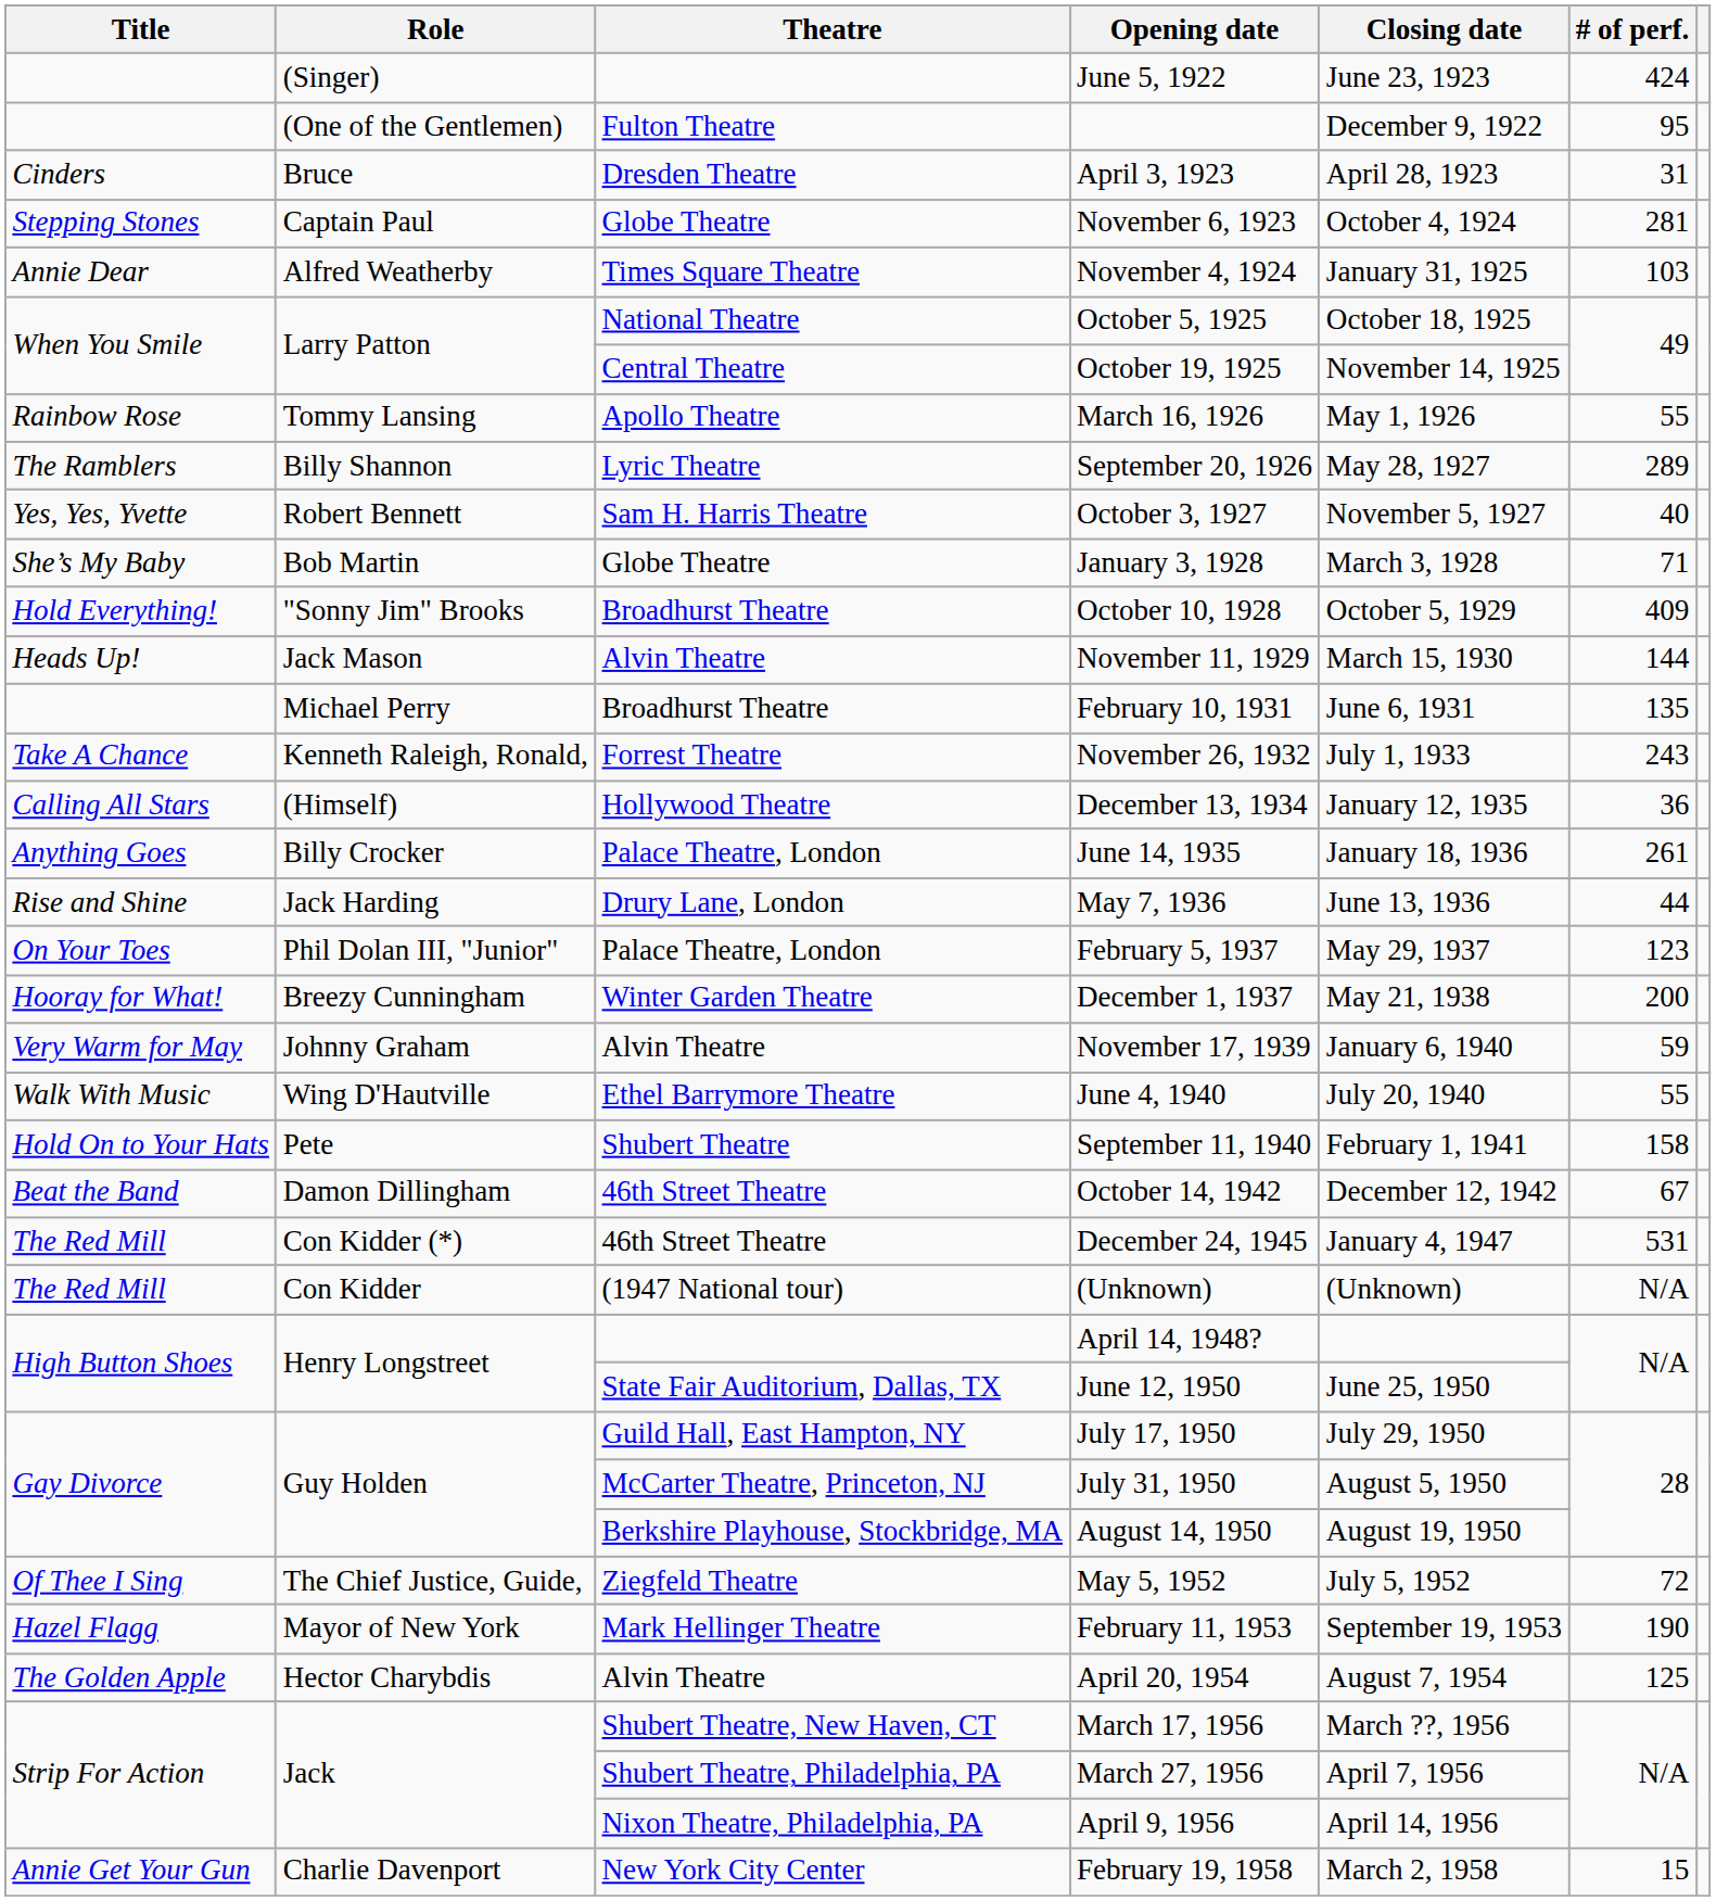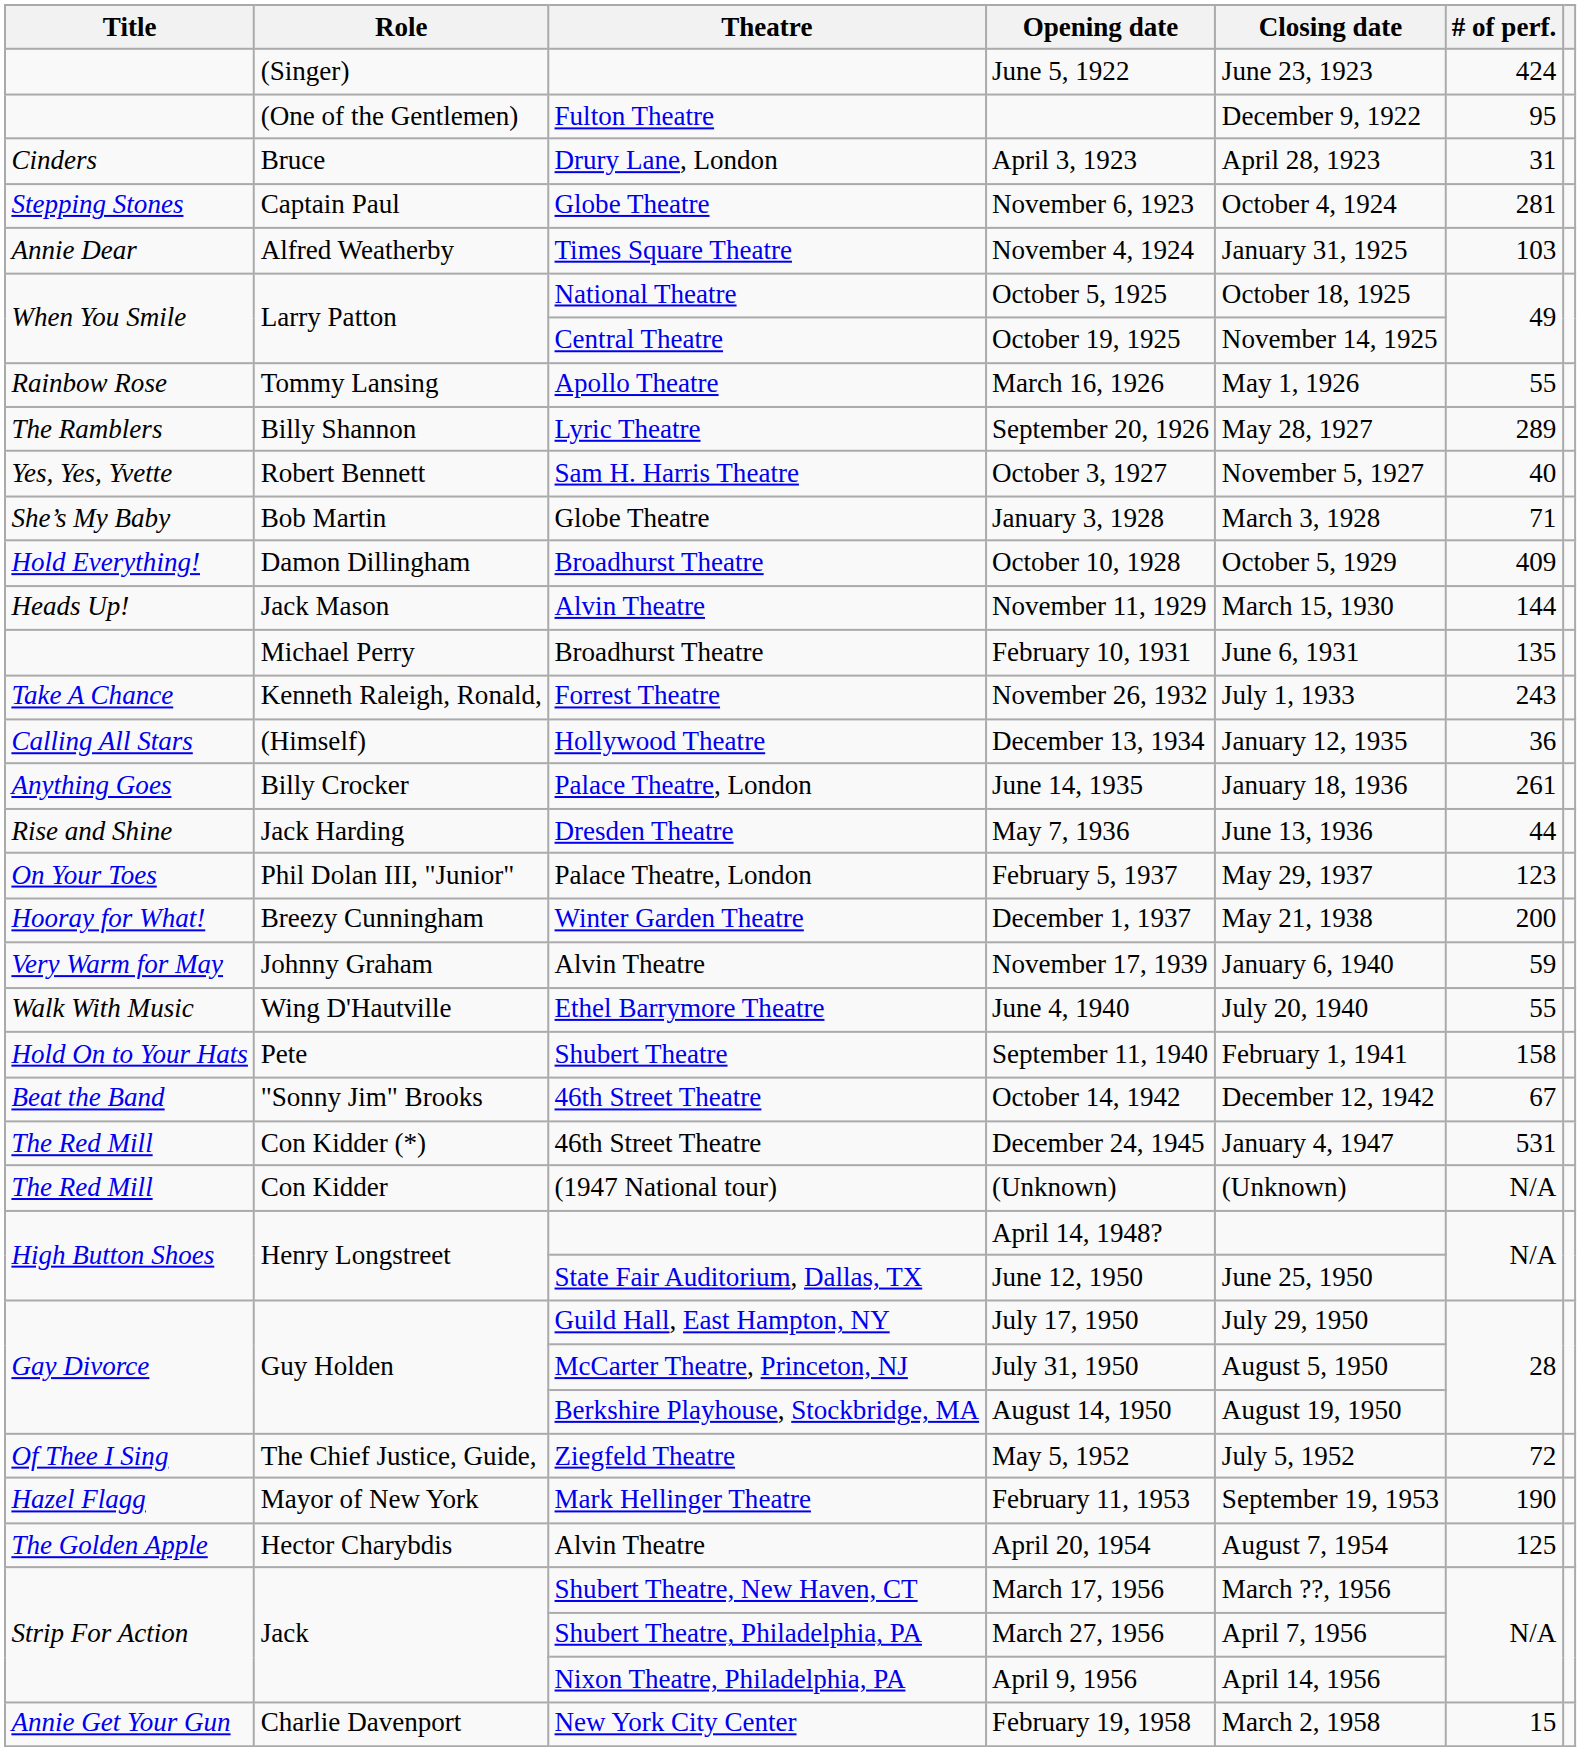 <table class="wikitable sortable" style="font-size: 85%">
 <tr>
 <th>Title</th>
 <th>Role</th>
 <th>Theatre</th>
 <th>Opening date</th>
 <th>Closing date</th>
 <th># of perf.</th>
 <th class="unsortable"></th>
 </tr>
 <tr>
 <td></td>
 <td>(Singer)</td>
 <td></td>
 <td data-sort-value="1922-06-05">June 5, 1922</td>
 <td data-sort-value="1923-06-23">June 23, 1923</td>
 <td style="text-align: right;">424</td>
 <td></td>
 </tr>
 <tr>
 <td></td>
 <td>(One of the Gentlemen)</td>
 <td><a href='#'>Fulton Theatre</a></td>
 <td data-sort-value="1922-09-19"></td>
 <td data-sort-value="1922-12-09">December 9, 1922</td>
 <td style="text-align: right;">95</td>
 <td></td>
 </tr>
 <tr>
 <td><em>Cinders</em></td>
 <td>Bruce</td>
-<td><a href='#'>Dresden Theatre</a></td>
+<td><a href='#'>Drury Lane</a>, London</td>
 <td data-sort-value="1923-04-03">April 3, 1923</td>
 <td data-sort-value="1923-04-28">April 28, 1923</td>
 <td style="text-align: right;">31</td>
 <td></td>
 </tr>
 <tr>
 <td><em><a href='#'>Stepping Stones</a></em></td>
 <td>Captain Paul</td>
 <td><a href='#'>Globe Theatre</a></td>
 <td data-sort-value="1923-11-06">November 6, 1923</td>
 <td data-sort-value="1924-10-04">October 4, 1924</td>
 <td style="text-align: right;">281</td>
 <td></td>
 </tr>
 <tr>
 <td><em>Annie Dear</em></td>
 <td>Alfred Weatherby</td>
 <td><a href='#'>Times Square Theatre</a></td>
 <td data-sort-value="1924-11-04">November 4, 1924</td>
 <td data-sort-value="1925-01-31">January 31, 1925</td>
 <td style="text-align: right;">103</td>
 <td></td>
 </tr>
 <tr>
 <td rowspan=2><em>When You Smile</em></td>
 <td rowspan=2>Larry Patton</td>
 <td><a href='#'>National Theatre</a></td>
 <td data-sort-value="1925-10-05">October 5, 1925</td>
 <td data-sort-value="1925-10-18">October 18, 1925</td>
 <td rowspan=2 style="text-align: right;">49</td>
 <td rowspan=2></td>
 </tr>
 <tr>
 <td><a href='#'>Central Theatre</a></td>
 <td data-sort-value="1925-10-19">October 19, 1925</td>
 <td data-sort-value="1925-11-14">November 14, 1925</td>
 </tr>
 <tr>
 <td><em>Rainbow Rose</em></td>
 <td>Tommy Lansing</td>
 <td><a href='#'>Apollo Theatre</a></td>
 <td data-sort-value="1926-03-16">March 16, 1926</td>
 <td data-sort-value="1926-05-01">May 1, 1926</td>
 <td style="text-align: right;">55</td>
 <td></td>
 </tr>
 <tr>
 <td><em>The Ramblers</em></td>
 <td>Billy Shannon</td>
 <td><a href='#'>Lyric Theatre</a></td>
 <td data-sort-value="1926-09-20">September 20, 1926</td>
 <td data-sort-value="1927-05-28">May 28, 1927</td>
 <td style="text-align: right;">289</td>
 <td></td>
 </tr>
 <tr>
 <td><em>Yes, Yes, Yvette</em></td>
 <td>Robert Bennett</td>
 <td><a href='#'>Sam H. Harris Theatre</a></td>
 <td data-sort-value="1927-10-03">October 3, 1927</td>
 <td data-sort-value="1927-11-05">November 5, 1927</td>
 <td style="text-align: right;">40</td>
 <td></td>
 </tr>
 <tr>
 <td><em>She’s My Baby</em></td>
 <td>Bob Martin</td>
 <td>Globe Theatre</td>
 <td data-sort-value="1928-01-03">January 3, 1928</td>
 <td data-sort-value="1928-03-03">March 3, 1928</td>
 <td style="text-align: right;">71</td>
 <td></td>
 </tr>
 <tr>
 <td><em><a href='#'>Hold Everything!</a></em></td>
-<td>"Sonny Jim" Brooks</td>
+<td>Damon Dillingham</td>
 <td><a href='#'>Broadhurst Theatre</a></td>
 <td data-sort-value="1928-10-10">October 10, 1928</td>
 <td data-sort-value="1929-10-05">October 5, 1929</td>
 <td style="text-align: right;">409</td>
 <td></td>
 </tr>
 <tr>
 <td><em>Heads Up!</em></td>
 <td>Jack Mason</td>
 <td><a href='#'>Alvin Theatre</a></td>
 <td data-sort-value="1929-11-11">November 11, 1929</td>
 <td data-sort-value="1930-03-15">March 15, 1930</td>
 <td style="text-align: right;">144</td>
 <td></td>
 </tr>
 <tr>
 <td></td>
 <td>Michael Perry</td>
 <td>Broadhurst Theatre</td>
 <td data-sort-value="1931-02-10">February 10, 1931</td>
 <td data-sort-value="1931-06-06">June 6, 1931</td>
 <td style="text-align: right;">135</td>
 <td></td>
 </tr>
 <tr>
 <td><em><a href='#'>Take A Chance</a></em></td>
 <td>Kenneth Raleigh, Ronald, </td>
 <td><a href='#'>Forrest Theatre</a></td>
 <td data-sort-value="1932-11-26">November 26, 1932</td>
 <td data-sort-value="1933-07-01">July 1, 1933</td>
 <td style="text-align: right;">243</td>
 <td></td>
 </tr>
 <tr>
 <td><em><a href='#'>Calling All Stars</a></em></td>
 <td>(Himself)</td>
 <td><a href='#'>Hollywood Theatre</a></td>
 <td data-sort-value="1934-12-13">December 13, 1934</td>
 <td data-sort-value="1935-01-12">January 12, 1935</td>
 <td style="text-align: right;">36</td>
 <td></td>
 </tr>
 <tr>
 <td><em><a href='#'>Anything Goes</a></em></td>
 <td>Billy Crocker</td>
 <td><a href='#'>Palace Theatre</a>, London</td>
 <td data-sort-value="1935-06-14">June 14, 1935</td>
 <td data-sort-value="1936-01-18">January 18, 1936</td>
 <td style="text-align: right;">261</td>
 <td></td>
 </tr>
 <tr>
 <td><em>Rise and Shine</em></td>
 <td>Jack Harding</td>
-<td><a href='#'>Drury Lane</a>, London</td>
+<td><a href='#'>Dresden Theatre</a></td>
 <td data-sort-value="1936-05-07">May 7, 1936</td>
 <td data-sort-value="1936-06-13">June 13, 1936</td>
 <td style="text-align: right;">44</td>
 <td></td>
 </tr>
 <tr>
 <td><em><a href='#'>On Your Toes</a></em></td>
 <td>Phil Dolan III, "Junior"</td>
 <td>Palace Theatre, London</td>
 <td data-sort-value="1937-02-05">February 5, 1937</td>
 <td data-sort-value="1937-05-29">May 29, 1937</td>
 <td style="text-align: right;">123</td>
 <td></td>
 </tr>
 <tr>
 <td><em><a href='#'>Hooray for What!</a></em></td>
 <td>Breezy Cunningham</td>
 <td><a href='#'>Winter Garden Theatre</a></td>
 <td data-sort-value="1937-12-01">December 1, 1937</td>
 <td data-sort-value="1938-05-21">May 21, 1938</td>
 <td style="text-align: right;">200</td>
 <td></td>
 </tr>
 <tr>
 <td><em><a href='#'>Very Warm for May</a></em></td>
 <td>Johnny Graham</td>
 <td>Alvin Theatre</td>
 <td data-sort-value="1939-11-17">November 17, 1939</td>
 <td data-sort-value="1940-01-06">January 6, 1940</td>
 <td style="text-align: right;">59</td>
 <td></td>
 </tr>
 <tr>
 <td><em>Walk With Music</em></td>
 <td>Wing D'Hautville</td>
 <td><a href='#'>Ethel Barrymore Theatre</a></td>
 <td data-sort-value="1940-06-04">June 4, 1940</td>
 <td data-sort-value="1940-07-20">July 20, 1940</td>
 <td style="text-align: right;">55</td>
 <td></td>
 </tr>
 <tr>
 <td><em><a href='#'>Hold On to Your Hats</a></em></td>
 <td>Pete</td>
 <td><a href='#'>Shubert Theatre</a></td>
 <td data-sort-value="1940-09-11">September 11, 1940</td>
 <td data-sort-value="1941-02-01">February 1, 1941</td>
 <td style="text-align: right;">158</td>
 <td></td>
 </tr>
 <tr>
 <td><em><a href='#'>Beat the Band</a></em></td>
-<td>Damon Dillingham</td>
+<td>"Sonny Jim" Brooks</td>
 <td><a href='#'>46th Street Theatre</a></td>
 <td data-sort-value="1942-10-14">October 14, 1942</td>
 <td data-sort-value="1942-12-11">December 12, 1942</td>
 <td style="text-align: right;">67</td>
 <td></td>
 </tr>
 <tr>
 <td><em><a href='#'>The Red Mill</a></em></td>
 <td>Con Kidder (*)</td>
 <td>46th Street Theatre</td>
 <td data-sort-value="1945-12-24">December 24, 1945</td>
 <td data-sort-value="1947-12-11">January 4, 1947</td>
 <td style="text-align: right;">531</td>
 <td></td>
 </tr>
 <tr>
 <td><em><a href='#'>The Red Mill</a></em></td>
 <td>Con Kidder</td>
 <td>(1947 National tour)</td>
 <td>(Unknown)</td>
 <td>(Unknown)</td>
 <td style="text-align: right;">N/A</td>
 <td></td>
 </tr>
 <tr>
 <td rowspan=2><em><a href='#'>High Button Shoes</a></em></td>
 <td rowspan=2>Henry Longstreet</td>
 <td></td>
 <td data-sort-value="1948-04-14">April 14, 1948?</td>
 <td data-sort-value="1949-12-31"></td>
 <td rowspan=2 style="text-align: right;">N/A</td>
 <td rowspan=2></td>
 </tr>
 <tr>
 <td><a href='#'>State Fair Auditorium</a>, <a href='#'>Dallas, TX</a></td>
 <td data-sort-value="1950-06-12">June 12, 1950</td>
 <td data-sort-value="1950-06-25">June 25, 1950</td>
 </tr>
 <tr>
 <td rowspan=3><em><a href='#'>Gay Divorce</a></em></td>
 <td rowspan=3>Guy Holden</td>
 <td><a href='#'>Guild Hall</a>, <a href='#'>East Hampton, NY</a></td>
 <td data-sort-value="1950-07-17">July 17, 1950</td>
 <td data-sort-value="1950-07-29">July 29, 1950</td>
 <td rowspan=3 style="text-align: right;">28</td>
 <td rowspan=3></td>
 </tr>
 <tr>
 <td><a href='#'>McCarter Theatre</a>, <a href='#'>Princeton, NJ</a></td>
 <td data-sort-value="1950-07-31">July 31, 1950</td>
 <td data-sort-value="1950-08-05">August 5, 1950</td>
 </tr>
 <tr>
 <td><a href='#'>Berkshire Playhouse</a>, <a href='#'>Stockbridge, MA</a></td>
 <td data-sort-value="1950-08-14">August 14, 1950</td>
 <td data-sort-value="1950-08-19">August 19, 1950</td>
 </tr>
 <tr>
 <td><em><a href='#'>Of Thee I Sing</a></em></td>
 <td>The Chief Justice, Guide, </td>
 <td><a href='#'>Ziegfeld Theatre</a></td>
 <td data-sort-value="1952-05-05">May 5, 1952</td>
 <td data-sort-value="1952-07-05">July 5, 1952</td>
 <td style="text-align: right;">72</td>
 <td></td>
 </tr>
 <tr>
 <td><em><a href='#'>Hazel Flagg</a></em></td>
 <td>Mayor of New York</td>
 <td><a href='#'>Mark Hellinger Theatre</a></td>
 <td data-sort-value="1953-02-11">February 11, 1953</td>
 <td data-sort-value="1953-09-19">September 19, 1953</td>
 <td style="text-align: right;">190</td>
 <td></td>
 </tr>
 <tr>
 <td><em><a href='#'>The Golden Apple</a></em></td>
 <td>Hector Charybdis</td>
 <td>Alvin Theatre</td>
 <td data-sort-value="1954-04-20">April 20, 1954</td>
 <td data-sort-value="1954-08-07">August 7, 1954</td>
 <td style="text-align: right;">125</td>
 <td></td>
 </tr>
 <tr>
 <td rowspan=3><em>Strip For Action</em></td>
 <td rowspan=3>Jack</td>
 <td><a href='#'>Shubert Theatre, New Haven, CT</a></td>
 <td data-sort-value="1956-03-17">March 17, 1956</td>
 <td data-sort-value="1956-03-??">March ??, 1956</td>
 <td rowspan=3 style="text-align: right;">N/A</td>
 <td rowspan=3></td>
 </tr>
 <tr>
 <td><a href='#'>Shubert Theatre, Philadelphia, PA</a></td>
 <td data-sort-value="1956-03-27">March 27, 1956</td>
 <td data-sort-value="1956-04-07">April 7, 1956</td>
 </tr>
 <tr>
 <td><a href='#'>Nixon Theatre, Philadelphia, PA</a></td>
 <td data-sort-value="1956-04-09">April 9, 1956</td>
 <td data-sort-value="1956-04-14">April 14, 1956</td>
 </tr>
 <tr>
 <td><em><a href='#'>Annie Get Your Gun</a></em></td>
 <td>Charlie Davenport</td>
 <td><a href='#'>New York City Center</a></td>
 <td data-sort-value="1958-02-19">February 19, 1958</td>
 <td data-sort-value="1958-03-02">March 2, 1958</td>
 <td style="text-align: right;">15</td>
 <td></td>
 </tr>
 </table>
